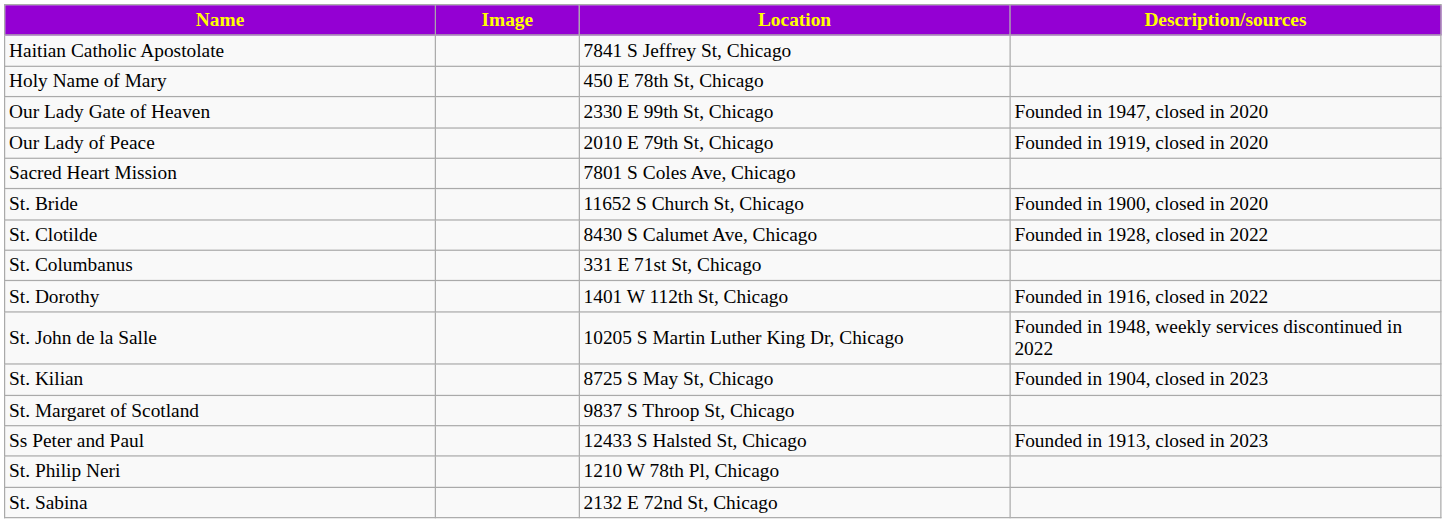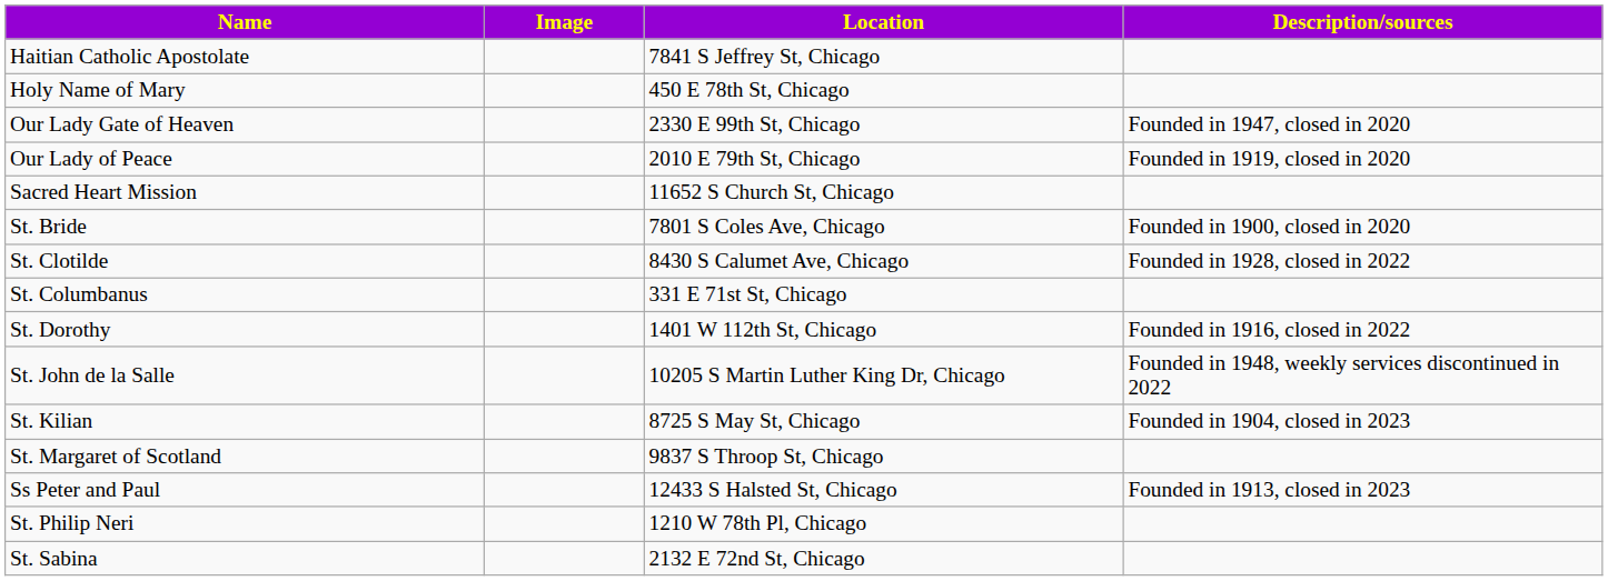 <table class="wikitable sortable" style="width:75%">
 <tr>
 <th style="background:darkviolet; color:yellow;" width="30%"><strong>Name</strong></th>
 <th style="background:darkviolet; color:yellow;" width="10%"><strong>Image</strong></th>
 <th style="background:darkviolet; color:yellow;" width="30%"><strong>Location</strong></th>
 <th style="background:darkviolet; color:yellow;" width="30%"><strong>Description/sources</strong></th>
 </tr>
 <tr>
 <td>Haitian Catholic Apostolate</td>
 <td></td>
 <td>7841 S Jeffrey St, Chicago</td>
 <td></td>
 </tr>
 <tr>
 <td>Holy Name of Mary</td>
 <td></td>
 <td>450 E 78th St, Chicago</td>
 <td></td>
 </tr>
 <tr>
 <td>Our Lady Gate of Heaven</td>
 <td></td>
 <td>2330 E 99th St, Chicago</td>
 <td>Founded in 1947, closed in 2020</td>
 </tr>
 <tr>
 <td>Our Lady of Peace</td>
 <td></td>
 <td>2010 E 79th St, Chicago</td>
 <td>Founded in 1919, closed in 2020</td>
 </tr>
 <tr>
 <td>Sacred Heart Mission</td>
 <td></td>
-<td>7801 S Coles Ave, Chicago</td>
+<td>11652 S Church St, Chicago</td>
 <td></td>
 </tr>
 <tr>
 <td>St. Bride</td>
 <td></td>
-<td>11652 S Church St, Chicago</td>
+<td>7801 S Coles Ave, Chicago</td>
 <td>Founded in 1900, closed in 2020</td>
 </tr>
 <tr>
 <td>St. Clotilde</td>
 <td></td>
 <td>8430 S Calumet Ave, Chicago</td>
 <td>Founded in 1928, closed in 2022</td>
 </tr>
 <tr>
 <td>St. Columbanus</td>
 <td></td>
 <td>331 E 71st St, Chicago</td>
 <td></td>
 </tr>
 <tr>
 <td>St. Dorothy</td>
 <td></td>
 <td>1401 W 112th St, Chicago</td>
 <td>Founded in 1916, closed in 2022</td>
 </tr>
 <tr>
 <td>St. John de la Salle</td>
 <td></td>
 <td>10205 S Martin Luther King Dr, Chicago</td>
 <td>Founded in 1948, weekly services discontinued in 2022</td>
 </tr>
 <tr>
 <td>St. Kilian</td>
 <td></td>
 <td>8725 S May St, Chicago</td>
 <td>Founded in 1904, closed in 2023</td>
 </tr>
 <tr>
 <td>St. Margaret of Scotland</td>
 <td></td>
 <td>9837 S Throop St, Chicago</td>
 <td></td>
 </tr>
 <tr>
 <td>Ss Peter and Paul</td>
 <td></td>
 <td>12433 S Halsted St, Chicago</td>
 <td>Founded in 1913, closed in 2023</td>
 </tr>
 <tr>
 <td>St. Philip Neri</td>
 <td></td>
 <td>1210 W 78th Pl, Chicago</td>
 <td></td>
 </tr>
 <tr>
 <td>St. Sabina</td>
 <td></td>
 <td>2132 E 72nd St, Chicago</td>
 <td></td>
 </tr>
 </table>
